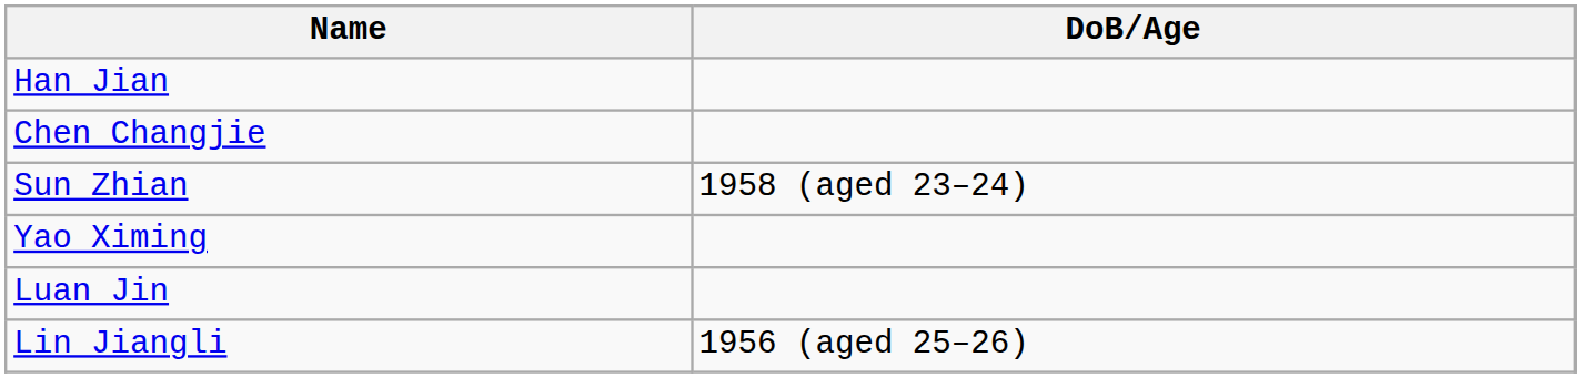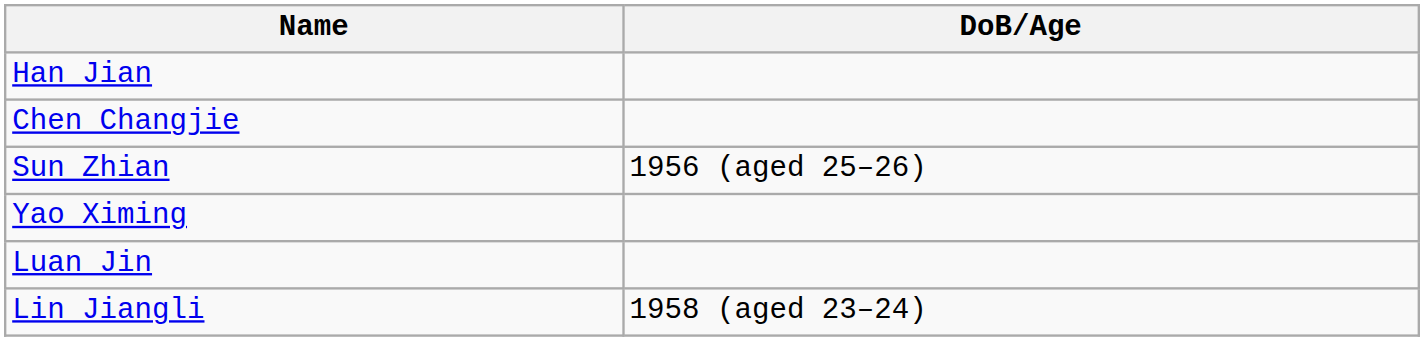 <table class="wikitable" style="width:600px; font-size:95%;">
 <tr>
 <th align="left">Name</th>
 <th align="left">DoB/Age</th>
 </tr>
 <tr>
 <td align="left"><a href='#'>Han Jian</a></td>
 <td align="left"></td>
 </tr>
 <tr>
 <td align="left"><a href='#'>Chen Changjie</a></td>
 <td align="left"></td>
 </tr>
 <tr>
 <td align="left"><a href='#'>Sun Zhian</a></td>
-<td align="left">1958 (aged 23–24)</td>
+<td align="left">1956 (aged 25–26)</td>
 </tr>
 <tr>
 <td align="left"><a href='#'>Yao Ximing</a></td>
 <td align="left"></td>
 </tr>
 <tr>
 <td align="left"><a href='#'>Luan Jin</a></td>
 <td align="left"></td>
 </tr>
 <tr>
 <td align="left"><a href='#'>Lin Jiangli</a></td>
-<td align="left">1956 (aged 25–26)</td>
+<td align="left">1958 (aged 23–24)</td>
 </tr>
 </table>
